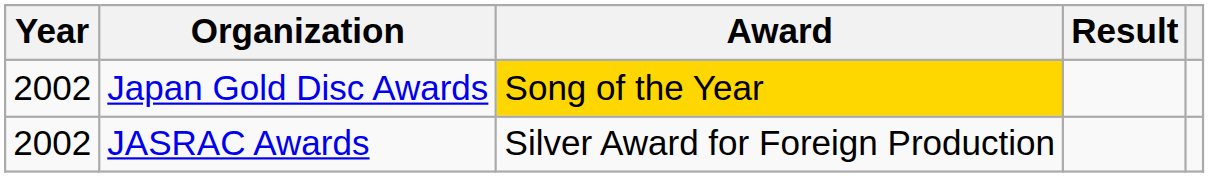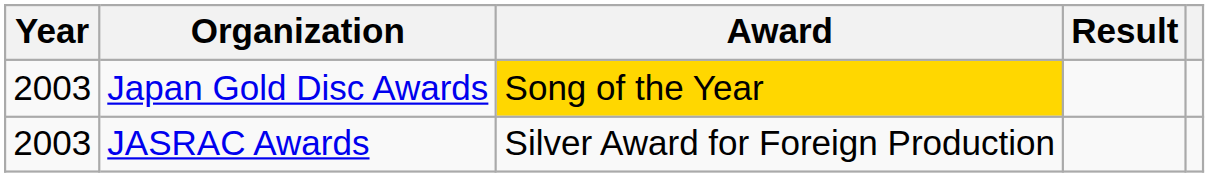 <table class="wikitable plainrowheaders">
 <tr>
 <th scope="col">Year</th>
 <th scope="col">Organization</th>
 <th scope="col">Award</th>
 <th scope="col">Result</th>
 <th></th>
 </tr>
 <tr>
-<td>2002</td>
+<td>2003</td>
 <td><a href='#'>Japan Gold Disc Awards</a></td>
 <td style="background: gold;">Song of the Year</td>
 <td></td>
 <td align="center"></td>
 </tr>
 <tr>
-<td>2002</td>
+<td>2003</td>
 <td><a href='#'>JASRAC Awards</a></td>
 <td>Silver Award for Foreign Production</td>
 <td></td>
 <td align="center"></td>
 </tr>
 </table>
